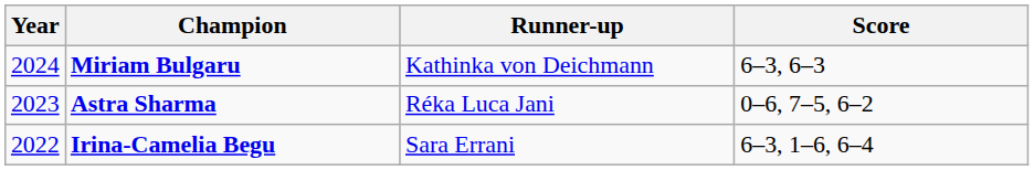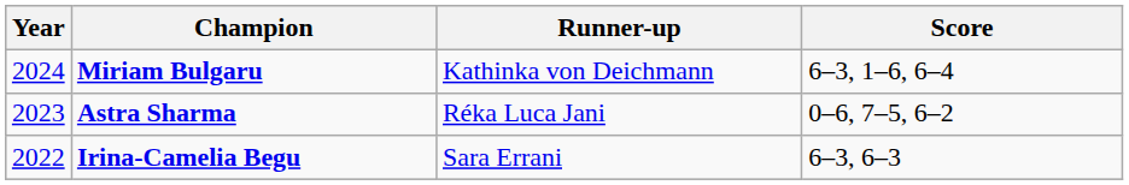 <table class="wikitable" style="font-size:90%">
 <tr>
 <th>Year</th>
 <th width="200">Champion</th>
 <th width="200">Runner-up</th>
 <th width="175">Score</th>
 </tr>
 <tr>
 <td><a href='#'>2024</a></td>
 <td> <strong><a href='#'>Miriam Bulgaru</a></strong></td>
 <td> <a href='#'>Kathinka von Deichmann</a></td>
-<td>6–3, 6–3</td>
+<td>6–3, 1–6, 6–4</td>
 </tr>
 <tr>
 <td><a href='#'>2023</a></td>
 <td> <strong><a href='#'>Astra Sharma</a></strong></td>
 <td> <a href='#'>Réka Luca Jani</a></td>
 <td>0–6, 7–5, 6–2</td>
 </tr>
 <tr>
 <td><a href='#'>2022</a></td>
 <td> <strong><a href='#'>Irina-Camelia Begu</a></strong></td>
 <td> <a href='#'>Sara Errani</a></td>
-<td>6–3, 1–6, 6–4</td>
+<td>6–3, 6–3</td>
 </tr>
 </table>
